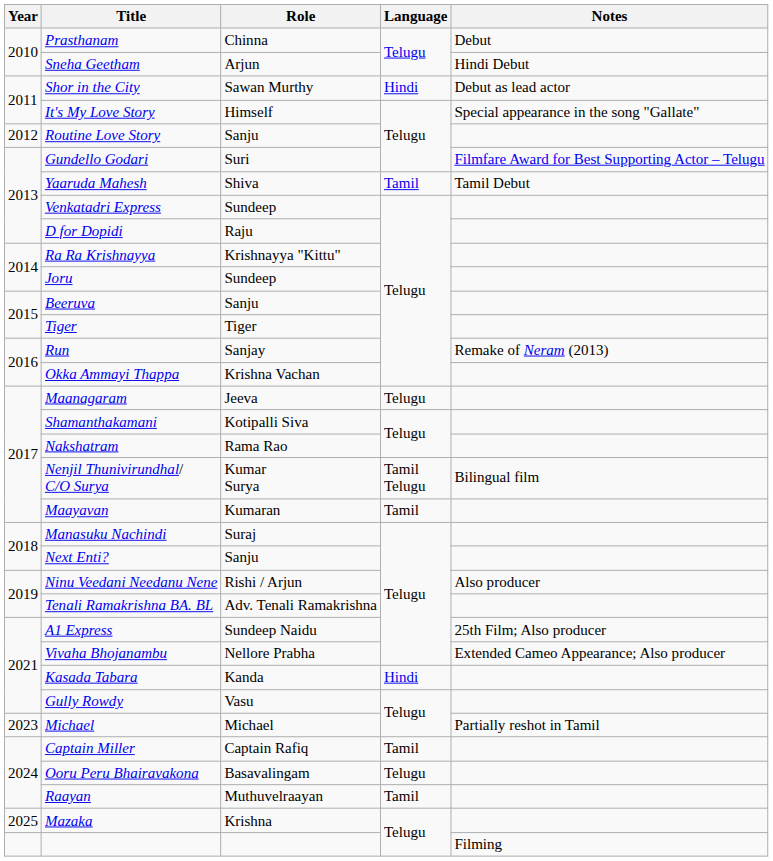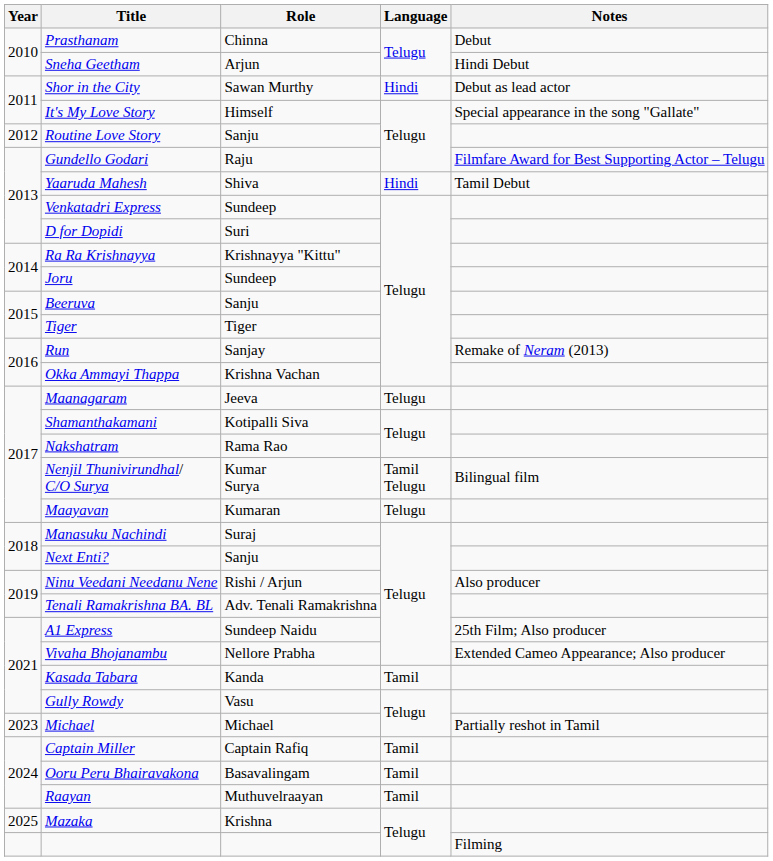 <table class="wikitable sortable">
 <tr>
 <th>Year</th>
 <th>Title</th>
 <th>Role</th>
 <th>Language</th>
 <th>Notes</th>
 </tr>
 <tr>
 <td rowspan="2">2010</td>
 <td><em><a href='#'>Prasthanam</a></em></td>
 <td>Chinna</td>
 <td rowspan="2"><a href='#'>Telugu</a></td>
 <td>Debut</td>
 </tr>
 <tr>
 <td><em><a href='#'>Sneha Geetham</a></em></td>
 <td>Arjun</td>
 <td>Hindi Debut</td>
 </tr>
 <tr>
 <td rowspan="2">2011</td>
 <td><em><a href='#'>Shor in the City</a></em></td>
 <td>Sawan Murthy</td>
 <td><a href='#'>Hindi</a></td>
 <td>Debut as lead actor</td>
 </tr>
 <tr>
 <td><em><a href='#'>It's My Love Story</a></em></td>
 <td>Himself</td>
 <td rowspan="3">Telugu</td>
 <td>Special appearance in the song "Gallate"</td>
 </tr>
 <tr>
 <td>2012</td>
 <td><em><a href='#'>Routine Love Story</a></em></td>
 <td>Sanju</td>
 <td></td>
 </tr>
 <tr>
 <td rowspan="4">2013</td>
 <td><em><a href='#'>Gundello Godari</a></em></td>
-<td>Suri</td>
+<td>Raju</td>
 <td><a href='#'>Filmfare Award for Best Supporting Actor – Telugu</a></td>
 </tr>
 <tr>
 <td><em><a href='#'>Yaaruda Mahesh</a></em></td>
 <td>Shiva</td>
-<td><a href='#'>Tamil</a></td>
+<td><a href='#'>Hindi</a></td>
 <td>Tamil Debut</td>
 </tr>
 <tr>
 <td><em><a href='#'>Venkatadri Express</a></em></td>
 <td>Sundeep</td>
 <td rowspan="8">Telugu</td>
 <td></td>
 </tr>
 <tr>
 <td><em><a href='#'>D for Dopidi</a></em></td>
-<td>Raju</td>
+<td>Suri</td>
 <td></td>
 </tr>
 <tr>
 <td rowspan="2">2014</td>
 <td><em><a href='#'>Ra Ra Krishnayya</a></em></td>
 <td>Krishnayya "Kittu"</td>
 <td></td>
 </tr>
 <tr>
 <td><em><a href='#'>Joru</a></em></td>
 <td>Sundeep</td>
 <td></td>
 </tr>
 <tr>
 <td rowspan="2">2015</td>
 <td><em><a href='#'>Beeruva</a></em></td>
 <td>Sanju</td>
 <td></td>
 </tr>
 <tr>
 <td><em><a href='#'>Tiger</a></em></td>
 <td>Tiger</td>
 <td></td>
 </tr>
 <tr>
 <td rowspan="2">2016</td>
 <td><em><a href='#'>Run</a></em></td>
 <td>Sanjay</td>
 <td>Remake of <em><a href='#'>Neram</a></em> (2013)</td>
 </tr>
 <tr>
 <td><em><a href='#'>Okka Ammayi Thappa</a></em></td>
 <td>Krishna Vachan</td>
 <td></td>
 </tr>
 <tr>
 <td rowspan="5">2017</td>
 <td><em><a href='#'>Maanagaram</a></em></td>
 <td>Jeeva</td>
 <td>Telugu</td>
 <td></td>
 </tr>
 <tr>
 <td><em><a href='#'>Shamanthakamani</a></em></td>
 <td>Kotipalli Siva</td>
 <td rowspan="2">Telugu</td>
 <td></td>
 </tr>
 <tr>
 <td><em><a href='#'>Nakshatram</a></em></td>
 <td>Rama Rao</td>
 <td></td>
 </tr>
 <tr>
 <td><em><a href='#'>Nenjil Thunivirundhal</a></em>/<br><em><a href='#'>C/O Surya</a></em></td>
 <td>Kumar<br>Surya</td>
 <td>Tamil<br>Telugu</td>
 <td>Bilingual film</td>
 </tr>
 <tr>
 <td><em><a href='#'>Maayavan</a></em></td>
 <td>Kumaran</td>
-<td>Tamil</td>
+<td>Telugu</td>
 <td></td>
 </tr>
 <tr>
 <td rowspan="2">2018</td>
 <td><em><a href='#'>Manasuku Nachindi</a></em></td>
 <td>Suraj</td>
 <td rowspan="6">Telugu</td>
 <td></td>
 </tr>
 <tr>
 <td><em><a href='#'>Next Enti?</a></em></td>
 <td>Sanju</td>
 <td></td>
 </tr>
 <tr>
 <td rowspan="2">2019</td>
 <td><em><a href='#'>Ninu Veedani Needanu Nene</a></em></td>
 <td>Rishi / Arjun</td>
 <td>Also producer</td>
 </tr>
 <tr>
 <td><em><a href='#'>Tenali Ramakrishna BA. BL</a></em></td>
 <td>Adv. Tenali Ramakrishna</td>
 <td></td>
 </tr>
 <tr>
 <td rowspan="4">2021</td>
 <td><em><a href='#'>A1 Express</a></em></td>
 <td>Sundeep Naidu</td>
 <td>25th Film; Also producer</td>
 </tr>
 <tr>
 <td><em><a href='#'>Vivaha Bhojanambu</a></em></td>
 <td>Nellore Prabha</td>
 <td>Extended Cameo Appearance; Also producer</td>
 </tr>
 <tr>
 <td><em><a href='#'>Kasada Tabara</a></em></td>
 <td>Kanda</td>
-<td><a href='#'>Hindi</a></td>
+<td>Tamil</td>
 <td></td>
 </tr>
 <tr>
 <td><em><a href='#'>Gully Rowdy</a></em></td>
 <td>Vasu</td>
 <td rowspan="2">Telugu</td>
 <td></td>
 </tr>
 <tr>
 <td rowspan="1">2023</td>
 <td><em><a href='#'>Michael</a></em></td>
 <td>Michael</td>
 <td>Partially reshot in Tamil</td>
 </tr>
 <tr>
 <td rowspan="3">2024</td>
 <td><em><a href='#'>Captain Miller</a></em></td>
 <td>Captain Rafiq</td>
 <td>Tamil</td>
 <td></td>
 </tr>
 <tr>
 <td><em><a href='#'>Ooru Peru Bhairavakona</a></em></td>
 <td>Basavalingam</td>
-<td>Telugu</td>
+<td>Tamil</td>
 <td></td>
 </tr>
 <tr>
 <td><em><a href='#'>Raayan</a></em></td>
 <td>Muthuvelraayan</td>
 <td>Tamil</td>
 <td></td>
 </tr>
 <tr>
 <td>2025</td>
 <td><em><a href='#'>Mazaka</a></em></td>
 <td>Krishna</td>
 <td rowspan="2">Telugu</td>
 <td></td>
 </tr>
 <tr>
 <td></td>
 <td></td>
 <td></td>
 <td>Filming</td>
 </tr>
 </table>
